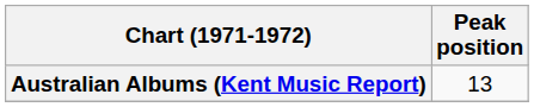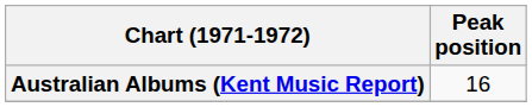 <table class="wikitable plainrowheaders sortable">
 <tr>
 <th>Chart (1971-1972)</th>
 <th>Peak<br>position</th>
 </tr>
 <tr>
 <th scope="row">Australian Albums (<a href='#'>Kent Music Report</a>)</th>
-<td align="center">13</td>
+<td align="center">16</td>
 </tr>
 <tr>
 </tr>
 <tr>
 </tr>
 <tr>
 </tr>
 <tr>
 </tr>
 </table>
